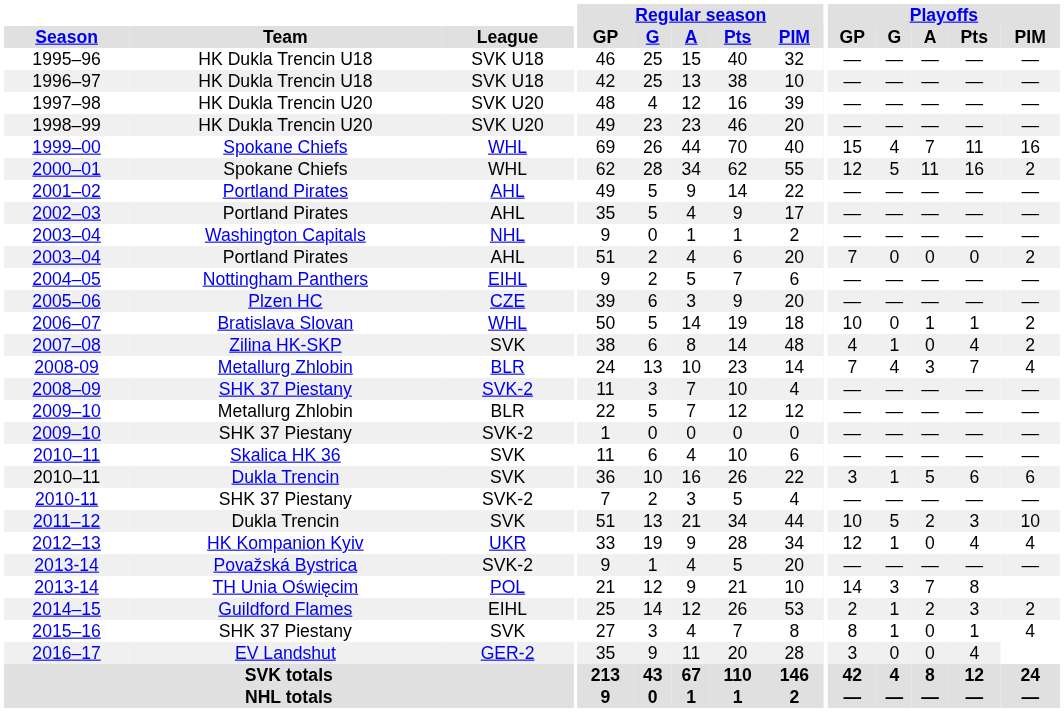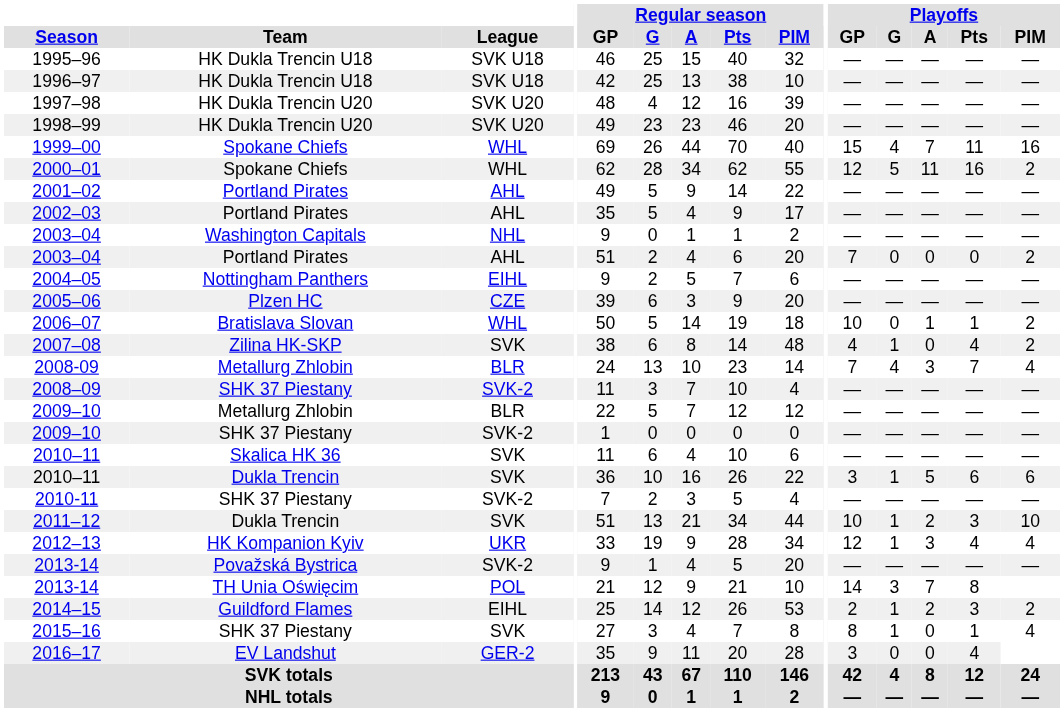 <table border="0" cellpadding="1" cellspacing="0" style="text-align:center; width:60em">
 <tr bgcolor="#e0e0e0">
 <th colspan="3" bgcolor="#ffffff"></th>
 <th rowspan="100" bgcolor="#ffffff"></th>
 <th colspan="5"><a href='#'>Regular season</a></th>
 <th rowspan="100" bgcolor="#ffffff"></th>
 <th colspan="5"><a href='#'>Playoffs</a></th>
 </tr>
 <tr bgcolor="#e0e0e0">
 <th><a href='#'>Season</a></th>
 <th>Team</th>
 <th>League</th>
 <th>GP</th>
 <th><a href='#'>G</a></th>
 <th><a href='#'>A</a></th>
 <th><a href='#'>Pts</a></th>
 <th><a href='#'>PIM</a></th>
 <th>GP</th>
 <th>G</th>
 <th>A</th>
 <th>Pts</th>
 <th>PIM</th>
 </tr>
 <tr>
 <td>1995–96</td>
 <td>HK Dukla Trencin U18</td>
 <td>SVK U18</td>
 <td>46</td>
 <td>25</td>
 <td>15</td>
 <td>40</td>
 <td>32</td>
 <td>—</td>
 <td>—</td>
 <td>—</td>
 <td>—</td>
 <td>—</td>
 </tr>
 <tr bgcolor="#f0f0f0">
 <td>1996–97</td>
 <td>HK Dukla Trencin U18</td>
 <td>SVK U18</td>
 <td>42</td>
 <td>25</td>
 <td>13</td>
 <td>38</td>
 <td>10</td>
 <td>—</td>
 <td>—</td>
 <td>—</td>
 <td>—</td>
 <td>—</td>
 </tr>
 <tr>
 <td>1997–98</td>
 <td>HK Dukla Trencin U20</td>
 <td>SVK U20</td>
 <td>48</td>
 <td>4</td>
 <td>12</td>
 <td>16</td>
 <td>39</td>
 <td>—</td>
 <td>—</td>
 <td>—</td>
 <td>—</td>
 <td>—</td>
 </tr>
 <tr bgcolor="#f0f0f0">
 <td>1998–99</td>
 <td>HK Dukla Trencin U20</td>
 <td>SVK U20</td>
 <td>49</td>
 <td>23</td>
 <td>23</td>
 <td>46</td>
 <td>20</td>
 <td>—</td>
 <td>—</td>
 <td>—</td>
 <td>—</td>
 <td>—</td>
 </tr>
 <tr>
 <td><a href='#'>1999–00</a></td>
 <td><a href='#'>Spokane Chiefs</a></td>
 <td><a href='#'>WHL</a></td>
 <td>69</td>
 <td>26</td>
 <td>44</td>
 <td>70</td>
 <td>40</td>
 <td>15</td>
 <td>4</td>
 <td>7</td>
 <td>11</td>
 <td>16</td>
 </tr>
 <tr bgcolor="#f0f0f0">
 <td><a href='#'>2000–01</a></td>
 <td>Spokane Chiefs</td>
 <td>WHL</td>
 <td>62</td>
 <td>28</td>
 <td>34</td>
 <td>62</td>
 <td>55</td>
 <td>12</td>
 <td>5</td>
 <td>11</td>
 <td>16</td>
 <td>2</td>
 </tr>
 <tr>
 <td><a href='#'>2001–02</a></td>
 <td><a href='#'>Portland Pirates</a></td>
 <td><a href='#'>AHL</a></td>
 <td>49</td>
 <td>5</td>
 <td>9</td>
 <td>14</td>
 <td>22</td>
 <td>—</td>
 <td>—</td>
 <td>—</td>
 <td>—</td>
 <td>—</td>
 </tr>
 <tr bgcolor="#f0f0f0">
 <td><a href='#'>2002–03</a></td>
 <td>Portland Pirates</td>
 <td>AHL</td>
 <td>35</td>
 <td>5</td>
 <td>4</td>
 <td>9</td>
 <td>17</td>
 <td>—</td>
 <td>—</td>
 <td>—</td>
 <td>—</td>
 <td>—</td>
 </tr>
 <tr>
 <td><a href='#'>2003–04</a></td>
 <td><a href='#'>Washington Capitals</a></td>
 <td><a href='#'>NHL</a></td>
 <td>9</td>
 <td>0</td>
 <td>1</td>
 <td>1</td>
 <td>2</td>
 <td>—</td>
 <td>—</td>
 <td>—</td>
 <td>—</td>
 <td>—</td>
 </tr>
 <tr bgcolor="#f0f0f0">
 <td><a href='#'>2003–04</a></td>
 <td>Portland Pirates</td>
 <td>AHL</td>
 <td>51</td>
 <td>2</td>
 <td>4</td>
 <td>6</td>
 <td>20</td>
 <td>7</td>
 <td>0</td>
 <td>0</td>
 <td>0</td>
 <td>2</td>
 </tr>
 <tr>
 <td><a href='#'>2004–05</a></td>
 <td><a href='#'>Nottingham Panthers</a></td>
 <td><a href='#'>EIHL</a></td>
 <td>9</td>
 <td>2</td>
 <td>5</td>
 <td>7</td>
 <td>6</td>
 <td>—</td>
 <td>—</td>
 <td>—</td>
 <td>—</td>
 <td>—</td>
 </tr>
 <tr bgcolor="#f0f0f0">
 <td><a href='#'>2005–06</a></td>
 <td><a href='#'>Plzen HC</a></td>
 <td><a href='#'>CZE</a></td>
 <td>39</td>
 <td>6</td>
 <td>3</td>
 <td>9</td>
 <td>20</td>
 <td>—</td>
 <td>—</td>
 <td>—</td>
 <td>—</td>
 <td>—</td>
 </tr>
 <tr>
 <td><a href='#'>2006–07</a></td>
 <td><a href='#'>Bratislava Slovan</a></td>
 <td><a href='#'>WHL</a></td>
 <td>50</td>
 <td>5</td>
 <td>14</td>
 <td>19</td>
 <td>18</td>
 <td>10</td>
 <td>0</td>
 <td>1</td>
 <td>1</td>
 <td>2</td>
 </tr>
 <tr bgcolor="#f0f0f0">
 <td><a href='#'>2007–08</a></td>
 <td><a href='#'>Zilina HK-SKP</a></td>
 <td>SVK</td>
 <td>38</td>
 <td>6</td>
 <td>8</td>
 <td>14</td>
 <td>48</td>
 <td>4</td>
 <td>1</td>
 <td>0</td>
 <td>4</td>
 <td>2</td>
 </tr>
 <tr>
 <td><a href='#'>2008-09</a></td>
 <td><a href='#'>Metallurg Zhlobin</a></td>
 <td><a href='#'>BLR</a></td>
 <td>24</td>
 <td>13</td>
 <td>10</td>
 <td>23</td>
 <td>14</td>
 <td>7</td>
 <td>4</td>
 <td>3</td>
 <td>7</td>
 <td>4</td>
 </tr>
 <tr bgcolor="#f0f0f0">
 <td><a href='#'>2008–09</a></td>
 <td><a href='#'>SHK 37 Piestany</a></td>
 <td><a href='#'>SVK-2</a></td>
 <td>11</td>
 <td>3</td>
 <td>7</td>
 <td>10</td>
 <td>4</td>
 <td>—</td>
 <td>—</td>
 <td>—</td>
 <td>—</td>
 <td>—</td>
 </tr>
 <tr>
 <td><a href='#'>2009–10</a></td>
 <td>Metallurg Zhlobin</td>
 <td>BLR</td>
 <td>22</td>
 <td>5</td>
 <td>7</td>
 <td>12</td>
 <td>12</td>
 <td>—</td>
 <td>—</td>
 <td>—</td>
 <td>—</td>
 <td>—</td>
 </tr>
 <tr bgcolor="#f0f0f0">
 <td><a href='#'>2009–10</a></td>
 <td>SHK 37 Piestany</td>
 <td>SVK-2</td>
 <td>1</td>
 <td>0</td>
 <td>0</td>
 <td>0</td>
 <td>0</td>
 <td>—</td>
 <td>—</td>
 <td>—</td>
 <td>—</td>
 <td>—</td>
 </tr>
 <tr>
 <td><a href='#'>2010–11</a></td>
 <td><a href='#'>Skalica HK 36</a></td>
 <td>SVK</td>
 <td>11</td>
 <td>6</td>
 <td>4</td>
 <td>10</td>
 <td>6</td>
 <td>—</td>
 <td>—</td>
 <td>—</td>
 <td>—</td>
 <td>—</td>
 </tr>
 <tr bgcolor="#f0f0f0">
 <td>2010–11</td>
 <td><a href='#'>Dukla Trencin</a></td>
 <td>SVK</td>
 <td>36</td>
 <td>10</td>
 <td>16</td>
 <td>26</td>
 <td>22</td>
 <td>3</td>
 <td>1</td>
 <td>5</td>
 <td>6</td>
 <td>6</td>
 </tr>
 <tr>
 <td><a href='#'>2010-11</a></td>
 <td>SHK 37 Piestany</td>
 <td>SVK-2</td>
 <td>7</td>
 <td>2</td>
 <td>3</td>
 <td>5</td>
 <td>4</td>
 <td>—</td>
 <td>—</td>
 <td>—</td>
 <td>—</td>
 <td>—</td>
 </tr>
 <tr bgcolor="#f0f0f0">
 <td><a href='#'>2011–12</a></td>
 <td>Dukla Trencin</td>
 <td>SVK</td>
 <td>51</td>
 <td>13</td>
 <td>21</td>
 <td>34</td>
 <td>44</td>
 <td>10</td>
-<td>5</td>
+<td>1</td>
 <td>2</td>
 <td>3</td>
 <td>10</td>
 </tr>
 <tr>
 <td><a href='#'>2012–13</a></td>
 <td><a href='#'>HK Kompanion Kyiv</a></td>
 <td><a href='#'>UKR</a></td>
 <td>33</td>
 <td>19</td>
 <td>9</td>
 <td>28</td>
 <td>34</td>
 <td>12</td>
 <td>1</td>
-<td>0</td>
+<td>3</td>
 <td>4</td>
 <td>4</td>
 </tr>
 <tr bgcolor="#f0f0f0">
 <td><a href='#'>2013-14</a></td>
 <td><a href='#'>Považská Bystrica</a></td>
 <td>SVK-2</td>
 <td>9</td>
 <td>1</td>
 <td>4</td>
 <td>5</td>
 <td>20</td>
 <td>—</td>
 <td>—</td>
 <td>—</td>
 <td>—</td>
 <td>—</td>
 </tr>
 <tr>
 <td><a href='#'>2013-14</a></td>
 <td><a href='#'>TH Unia Oświęcim</a></td>
 <td><a href='#'>POL</a></td>
 <td>21</td>
 <td>12</td>
 <td>9</td>
 <td>21</td>
 <td>10</td>
 <td>14</td>
 <td>3</td>
 <td>7</td>
 <td 10>8</td>
 </tr>
 <tr bgcolor="#f0f0f0">
 <td><a href='#'>2014–15</a></td>
 <td><a href='#'>Guildford Flames</a></td>
 <td>EIHL</td>
 <td>25</td>
 <td>14</td>
 <td>12</td>
 <td>26</td>
 <td>53</td>
 <td>2</td>
 <td>1</td>
 <td>2</td>
 <td>3</td>
 <td>2</td>
 </tr>
 <tr>
 <td><a href='#'>2015–16</a></td>
 <td>SHK 37 Piestany</td>
 <td>SVK</td>
 <td>27</td>
 <td>3</td>
 <td>4</td>
 <td>7</td>
 <td>8</td>
 <td>8</td>
 <td>1</td>
 <td>0</td>
 <td>1</td>
 <td>4</td>
 </tr>
 <tr bgcolor="#f0f0f0">
 <td><a href='#'>2016–17</a></td>
 <td><a href='#'>EV Landshut</a></td>
 <td><a href='#'>GER-2</a></td>
 <td>35</td>
 <td>9</td>
 <td>11</td>
 <td>20</td>
 <td>28</td>
 <td>3</td>
 <td 0>0</td>
 <td>0</td>
 <td>4</td>
 </tr>
 <tr bgcolor="#e0e0e0">
 <th colspan="3">SVK totals</th>
 <th>213</th>
 <th>43</th>
 <th>67</th>
 <th>110</th>
 <th>146</th>
 <th>42</th>
 <th>4</th>
 <th>8</th>
 <th>12</th>
 <th>24</th>
 </tr>
 <tr bgcolor="#e0e0e0">
 <th colspan="3">NHL totals</th>
 <th>9</th>
 <th>0</th>
 <th>1</th>
 <th>1</th>
 <th>2</th>
 <th>—</th>
 <th>—</th>
 <th>—</th>
 <th>—</th>
 <th>—</th>
 </tr>
 </table>
